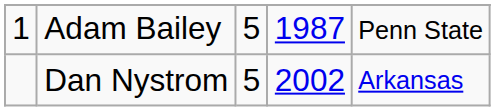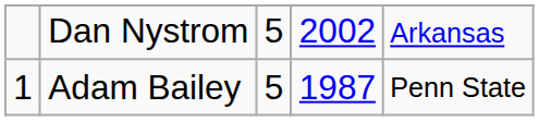 <table class="wikitable">
 <tr>
+</tr>
+<tr>
+<td></td>
+<td>Dan Nystrom</td>
+<td>5</td>
+<td><a href='#'>2002</a></td>
+<td style="font-size:80%;"><a href='#'>Arkansas</a></td>
 </tr>
 <tr>
 <td>1</td>
 <td>Adam Bailey</td>
 <td>5</td>
 <td><a href='#'>1987</a></td>
 <td style="font-size:80%;">Penn State</td>
 </tr>
-<tr>
-<td></td>
-<td>Dan Nystrom</td>
-<td>5</td>
-<td><a href='#'>2002</a></td>
-<td style="font-size:80%;"><a href='#'>Arkansas</a></td>
-</tr>
 </table>
